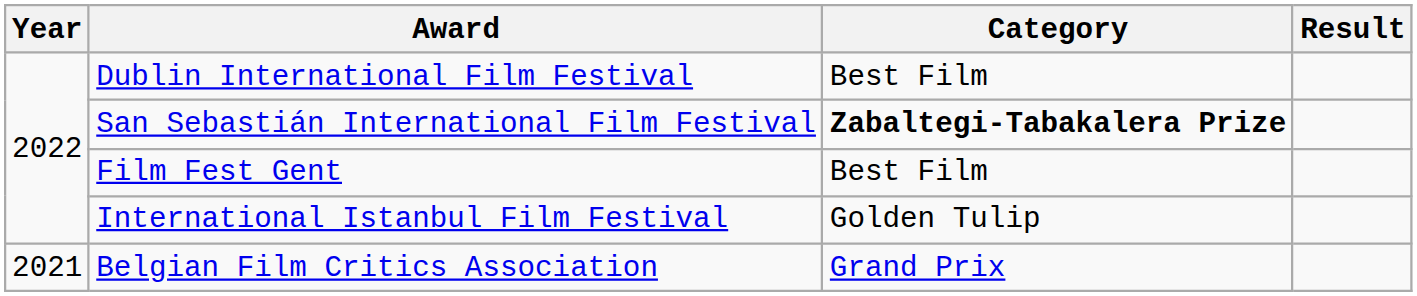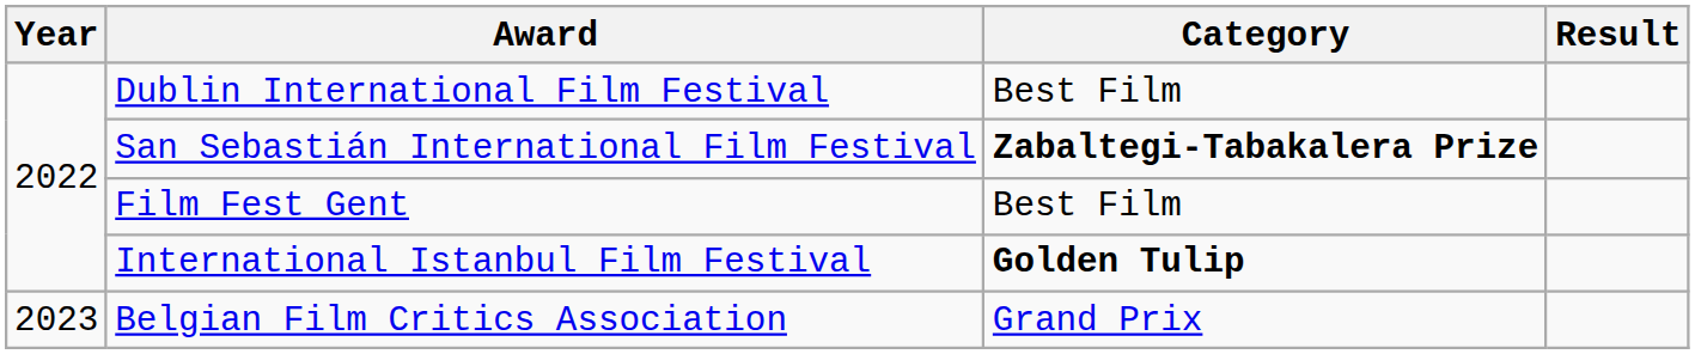 <table class="wikitable sortable">
 <tr>
 <th>Year</th>
 <th>Award</th>
 <th>Category</th>
 <th>Result</th>
 </tr>
 <tr>
 <td rowspan=4>2022</td>
 <td><a href='#'>Dublin International Film Festival</a></td>
 <td>Best Film</td>
 <td></td>
 </tr>
 <tr>
 <td><a href='#'>San Sebastián International Film Festival</a></td>
 <td><strong>Zabaltegi-Tabakalera Prize</strong></td>
 <td></td>
 </tr>
 <tr>
 <td><a href='#'>Film Fest Gent</a></td>
 <td>Best Film</td>
 <td></td>
 </tr>
 <tr>
 <td><a href='#'>International Istanbul Film Festival</a></td>
-<td>Golden Tulip</td>
+<td><strong>Golden Tulip</strong></td>
 <td></td>
 </tr>
 <tr>
-<td>2021</td>
+<td>2023</td>
 <td><a href='#'>Belgian Film Critics Association</a></td>
 <td><a href='#'>Grand Prix</a></td>
 <td></td>
 </tr>
 </table>
